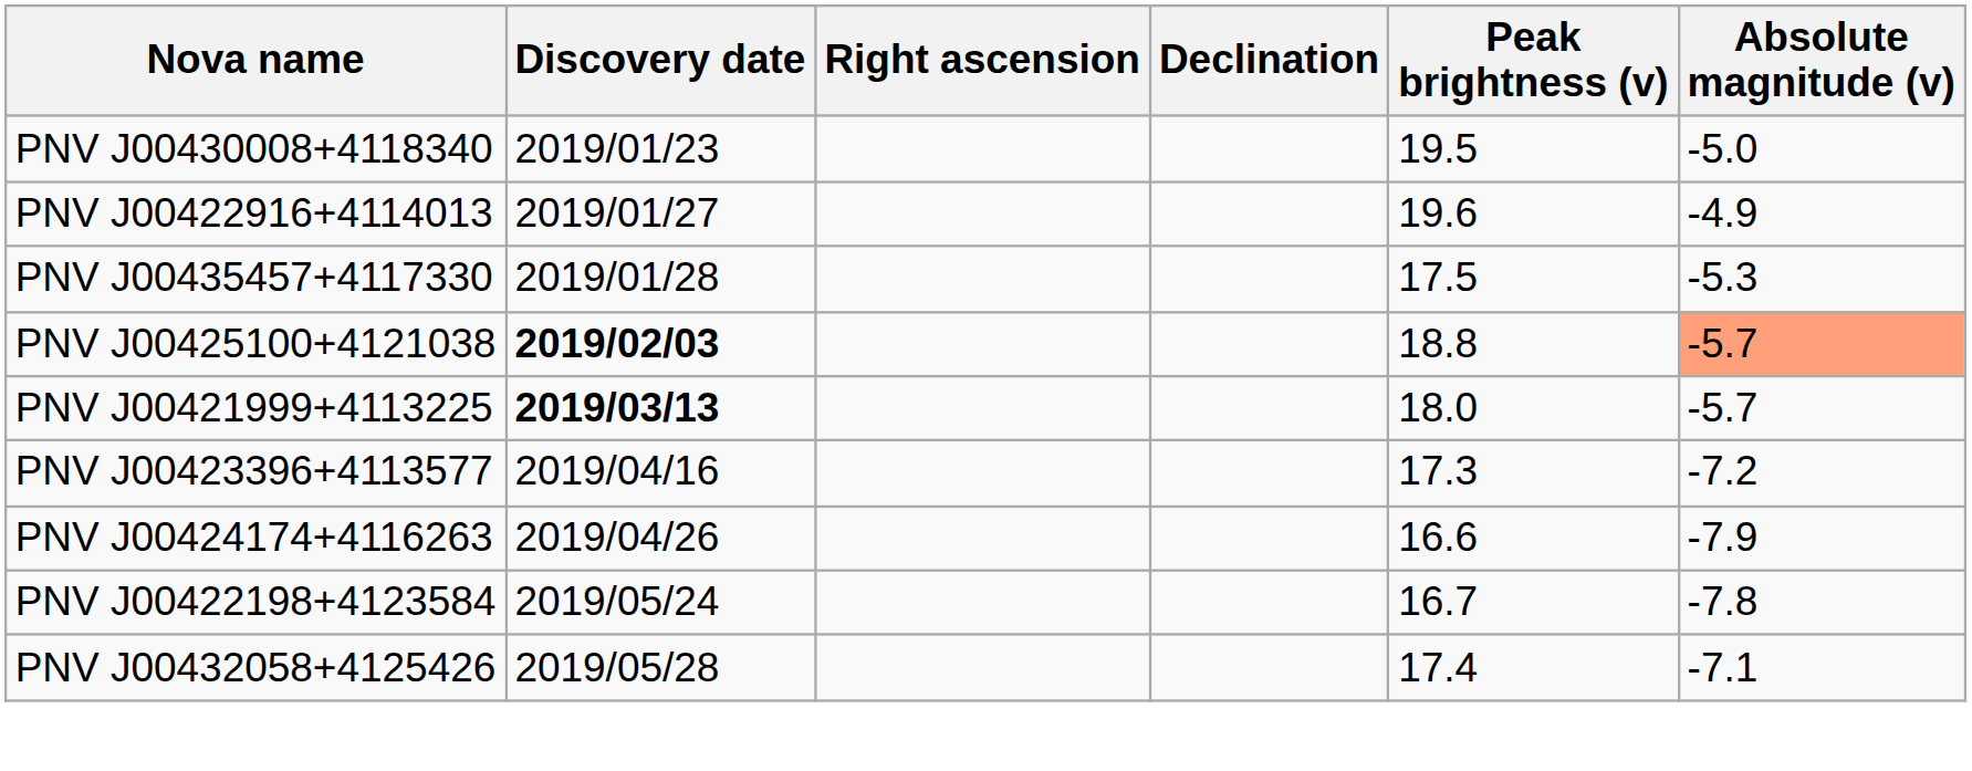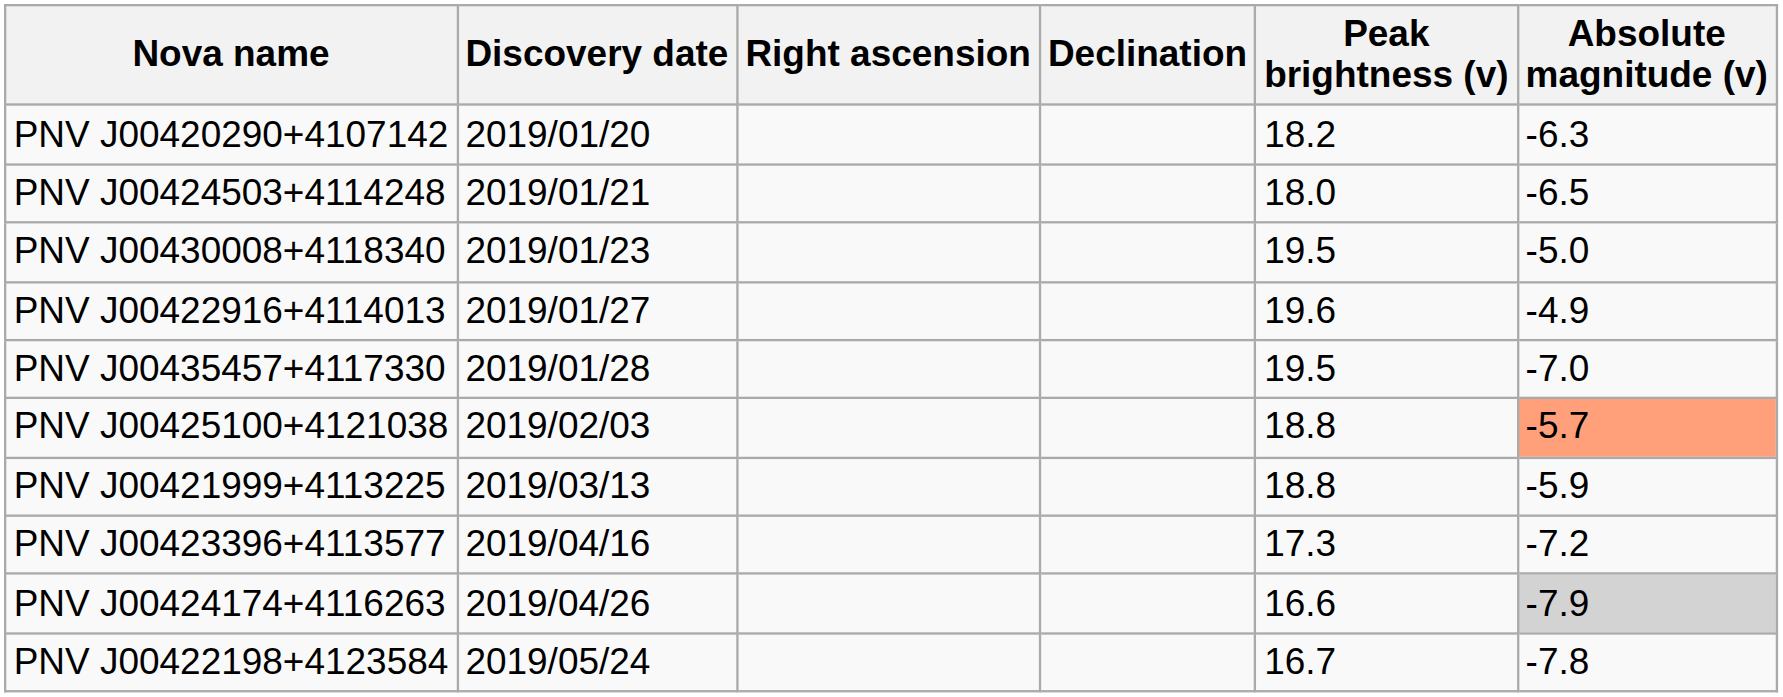 <table class="wikitable sortable">
 <tr>
 <th>Nova name</th>
 <th>Discovery date</th>
 <th>Right ascension</th>
 <th>Declination</th>
 <th>Peak<br>brightness (v)</th>
 <th>Absolute<br>magnitude (v)</th>
+</tr>
+<tr>
+<td>PNV J00420290+4107142</td>
+<td>2019/01/20</td>
+<td></td>
+<td></td>
+<td>18.2</td>
+<td>-6.3</td>
+</tr>
+<tr>
+<td>PNV J00424503+4114248</td>
+<td>2019/01/21</td>
+<td></td>
+<td></td>
+<td>18.0</td>
+<td>-6.5</td>
 </tr>
 <tr>
 <td>PNV J00430008+4118340</td>
 <td>2019/01/23</td>
 <td></td>
 <td></td>
 <td>19.5</td>
 <td>-5.0</td>
 </tr>
 <tr>
 <td>PNV J00422916+4114013</td>
 <td>2019/01/27</td>
 <td></td>
 <td></td>
 <td>19.6</td>
 <td>-4.9</td>
 </tr>
 <tr>
 <td>PNV J00435457+4117330</td>
 <td>2019/01/28</td>
 <td></td>
 <td></td>
-<td>17.5</td>
-<td>-5.3</td>
+<td>19.5</td>
+<td>-7.0</td>
 </tr>
 <tr>
 <td>PNV J00425100+4121038</td>
-<td><strong>2019/02/03</strong></td>
+<td>2019/02/03</td>
 <td></td>
 <td></td>
 <td>18.8</td>
 <td style="background: lightsalmon;">-5.7</td>
 </tr>
 <tr>
 <td>PNV J00421999+4113225</td>
-<td><strong>2019/03/13</strong></td>
+<td>2019/03/13</td>
 <td></td>
 <td></td>
-<td>18.0</td>
-<td>-5.7</td>
+<td>18.8</td>
+<td>-5.9</td>
 </tr>
 <tr>
 <td>PNV J00423396+4113577</td>
 <td>2019/04/16</td>
 <td></td>
 <td></td>
 <td>17.3</td>
 <td>-7.2</td>
 </tr>
 <tr>
 <td>PNV J00424174+4116263</td>
 <td>2019/04/26</td>
 <td></td>
 <td></td>
 <td>16.6</td>
-<td>-7.9</td>
+<td style="background: lightgrey;">-7.9</td>
 </tr>
 <tr>
 <td>PNV J00422198+4123584</td>
 <td>2019/05/24</td>
 <td></td>
 <td></td>
 <td>16.7</td>
 <td>-7.8</td>
 </tr>
-<tr>
-<td>PNV J00432058+4125426</td>
-<td>2019/05/28</td>
-<td></td>
-<td></td>
-<td>17.4</td>
-<td>-7.1</td>
-</tr>
 </table>
